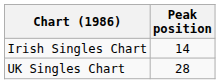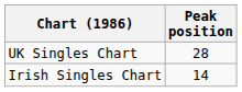 <table class="wikitable sortable">
 <tr>
 <th>Chart (1986)</th>
 <th>Peak<br>position</th>
 </tr>
 <tr>
+<td>UK Singles Chart</td>
+<td style="text-align:center;">28</td>
+</tr>
+<tr>
 <td>Irish Singles Chart</td>
 <td style="text-align:center;">14</td>
 </tr>
-<tr>
-<td>UK Singles Chart</td>
-<td style="text-align:center;">28</td>
-</tr>
 </table>
